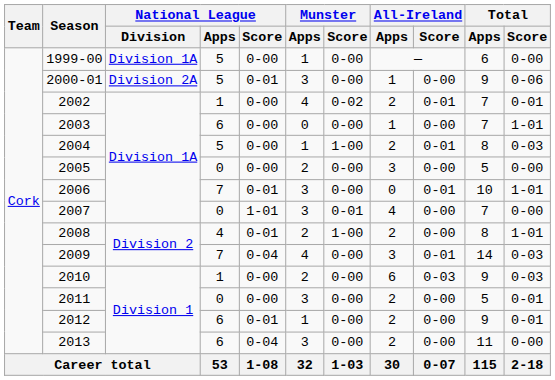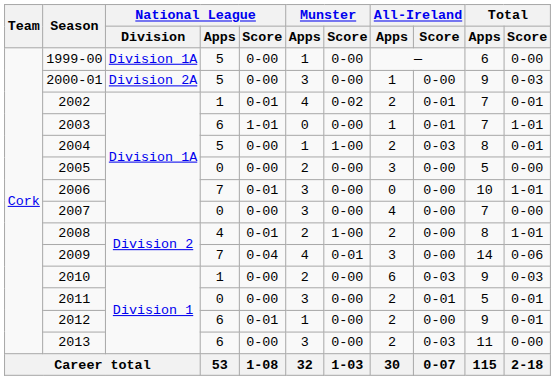 <table class="wikitable" style="text-align:center">
 <tr>
 <th rowspan="2">Team</th>
 <th rowspan="2">Season</th>
 <th colspan="3"><a href='#'>National League</a></th>
 <th colspan="2"><a href='#'>Munster</a></th>
 <th colspan="2"><a href='#'>All-Ireland</a></th>
 <th colspan="2">Total</th>
 </tr>
 <tr>
 <th>Division</th>
 <th>Apps</th>
 <th>Score</th>
 <th>Apps</th>
 <th>Score</th>
 <th>Apps</th>
 <th>Score</th>
 <th>Apps</th>
 <th>Score</th>
 </tr>
 <tr>
 <td rowspan="14"><a href='#'>Cork</a></td>
 <td>1999-00</td>
 <td rowspan="1"><a href='#'>Division 1A</a></td>
 <td>5</td>
 <td>0-00</td>
 <td>1</td>
 <td>0-00</td>
 <td colspan=2>—</td>
 <td>6</td>
 <td>0-00</td>
 </tr>
 <tr>
 <td>2000-01</td>
 <td rowspan="1"><a href='#'>Division 2A</a></td>
 <td>5</td>
-<td>0-01</td>
+<td>0-00</td>
 <td>3</td>
 <td>0-00</td>
 <td>1</td>
 <td>0-00</td>
 <td>9</td>
-<td>0-06</td>
+<td>0-03</td>
 </tr>
 <tr>
 <td>2002</td>
 <td rowspan="6"><a href='#'>Division 1A</a></td>
 <td>1</td>
-<td>0-00</td>
+<td>0-01</td>
 <td>4</td>
 <td>0-02</td>
 <td>2</td>
 <td>0-01</td>
 <td>7</td>
 <td>0-01</td>
 </tr>
 <tr>
 <td>2003</td>
 <td>6</td>
-<td>0-00</td>
+<td>1-01</td>
 <td>0</td>
 <td>0-00</td>
 <td>1</td>
-<td>0-00</td>
+<td>0-01</td>
 <td>7</td>
 <td>1-01</td>
 </tr>
 <tr>
 <td>2004</td>
 <td>5</td>
 <td>0-00</td>
 <td>1</td>
 <td>1-00</td>
 <td>2</td>
+<td>0-03</td>
+<td>8</td>
 <td>0-01</td>
-<td>8</td>
-<td>0-03</td>
 </tr>
 <tr>
 <td>2005</td>
 <td>0</td>
 <td>0-00</td>
 <td>2</td>
 <td>0-00</td>
 <td>3</td>
 <td>0-00</td>
 <td>5</td>
 <td>0-00</td>
 </tr>
 <tr>
 <td>2006</td>
 <td>7</td>
 <td>0-01</td>
 <td>3</td>
 <td>0-00</td>
 <td>0</td>
-<td>0-01</td>
+<td>0-00</td>
 <td>10</td>
 <td>1-01</td>
 </tr>
 <tr>
 <td>2007</td>
 <td>0</td>
-<td>1-01</td>
+<td>0-00</td>
 <td>3</td>
-<td>0-01</td>
+<td>0-00</td>
 <td>4</td>
 <td>0-00</td>
 <td>7</td>
 <td>0-00</td>
 </tr>
 <tr>
 <td>2008</td>
 <td rowspan="2"><a href='#'>Division 2</a></td>
 <td>4</td>
 <td>0-01</td>
 <td>2</td>
 <td>1-00</td>
 <td>2</td>
 <td>0-00</td>
 <td>8</td>
 <td>1-01</td>
 </tr>
 <tr>
 <td>2009</td>
 <td>7</td>
 <td>0-04</td>
 <td>4</td>
+<td>0-01</td>
+<td>3</td>
 <td>0-00</td>
-<td>3</td>
-<td>0-01</td>
 <td>14</td>
-<td>0-03</td>
+<td>0-06</td>
 </tr>
 <tr>
 <td>2010</td>
 <td rowspan="4"><a href='#'>Division 1</a></td>
 <td>1</td>
 <td>0-00</td>
 <td>2</td>
 <td>0-00</td>
 <td>6</td>
 <td>0-03</td>
 <td>9</td>
 <td>0-03</td>
 </tr>
 <tr>
 <td>2011</td>
 <td>0</td>
 <td>0-00</td>
 <td>3</td>
 <td>0-00</td>
 <td>2</td>
-<td>0-00</td>
+<td>0-01</td>
 <td>5</td>
 <td>0-01</td>
 </tr>
 <tr>
 <td>2012</td>
 <td>6</td>
 <td>0-01</td>
 <td>1</td>
 <td>0-00</td>
 <td>2</td>
 <td>0-00</td>
 <td>9</td>
 <td>0-01</td>
 </tr>
 <tr>
 <td>2013</td>
 <td>6</td>
-<td>0-04</td>
+<td>0-00</td>
 <td>3</td>
 <td>0-00</td>
 <td>2</td>
-<td>0-00</td>
+<td>0-03</td>
 <td>11</td>
 <td>0-00</td>
 </tr>
 <tr>
 <th colspan="3">Career total</th>
 <th>53</th>
 <th>1-08</th>
 <th>32</th>
 <th>1-03</th>
 <th>30</th>
 <th>0-07</th>
 <th>115</th>
 <th>2-18</th>
 </tr>
 </table>
